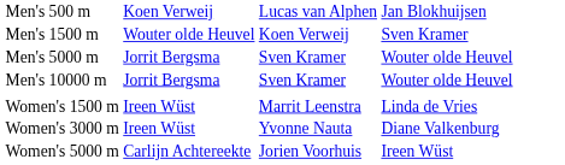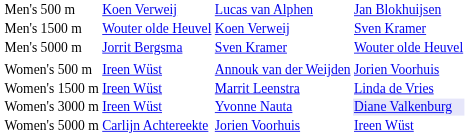 <table>
 <tr>
 <td>Men's 500 m</td>
 <td><a href='#'>Koen Verweij</a></td>
 <td><a href='#'>Lucas van Alphen</a></td>
 <td><a href='#'>Jan Blokhuijsen</a></td>
 </tr>
 <tr>
 <td>Men's 1500 m</td>
 <td><a href='#'>Wouter olde Heuvel</a></td>
 <td><a href='#'>Koen Verweij</a></td>
 <td><a href='#'>Sven Kramer</a></td>
 </tr>
 <tr>
 <td>Men's 5000 m</td>
 <td><a href='#'>Jorrit Bergsma</a></td>
 <td><a href='#'>Sven Kramer</a></td>
 <td><a href='#'>Wouter olde Heuvel</a></td>
 </tr>
 <tr>
-<td>Men's 10000 m</td>
-<td><a href='#'>Jorrit Bergsma</a></td>
-<td><a href='#'>Sven Kramer</a></td>
-<td><a href='#'>Wouter olde Heuvel</a></td>
+<td colspan=3></td>
 </tr>
 <tr>
-<td colspan=3></td>
+<td>Women's 500 m</td>
+<td><a href='#'>Ireen Wüst</a></td>
+<td><a href='#'>Annouk van der Weijden</a></td>
+<td><a href='#'>Jorien Voorhuis</a></td>
 </tr>
 <tr>
 <td>Women's 1500 m</td>
 <td><a href='#'>Ireen Wüst</a></td>
 <td><a href='#'>Marrit Leenstra</a></td>
 <td><a href='#'>Linda de Vries</a></td>
 </tr>
 <tr>
 <td>Women's 3000 m</td>
 <td><a href='#'>Ireen Wüst</a></td>
 <td><a href='#'>Yvonne Nauta</a></td>
-<td><a href='#'>Diane Valkenburg</a></td>
+<td style="background: lavender;"><a href='#'>Diane Valkenburg</a></td>
 </tr>
 <tr>
 <td>Women's 5000 m</td>
 <td><a href='#'>Carlijn Achtereekte</a></td>
 <td><a href='#'>Jorien Voorhuis</a></td>
 <td><a href='#'>Ireen Wüst</a></td>
 </tr>
 </table>
